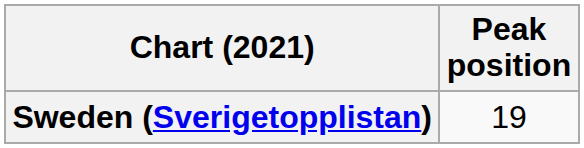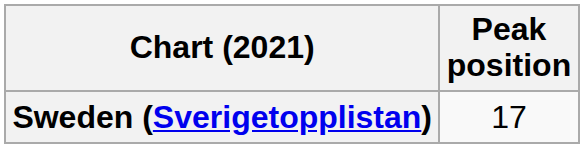 <table class="wikitable plainrowheaders" style="text-align:center">
 <tr>
 <th scope="col">Chart (2021)</th>
 <th scope="col">Peak<br>position</th>
 </tr>
 <tr>
 <th scope="row">Sweden (<a href='#'>Sverigetopplistan</a>)</th>
-<td>19</td>
+<td>17</td>
 </tr>
 </table>
